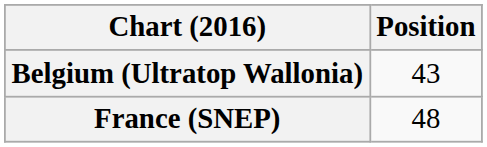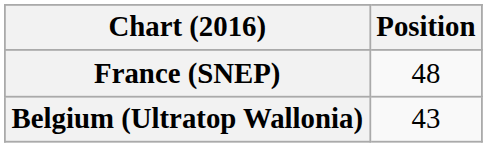 <table class="wikitable sortable plainrowheaders" style="text-align:center;">
 <tr>
 <th scope="col">Chart (2016)</th>
 <th scope="col">Position</th>
 </tr>
 <tr>
+<th scope="row">France (SNEP)</th>
+<td>48</td>
+</tr>
+<tr>
 <th scope="row">Belgium (Ultratop Wallonia)</th>
 <td>43</td>
 </tr>
-<tr>
-<th scope="row">France (SNEP)</th>
-<td>48</td>
-</tr>
 </table>
